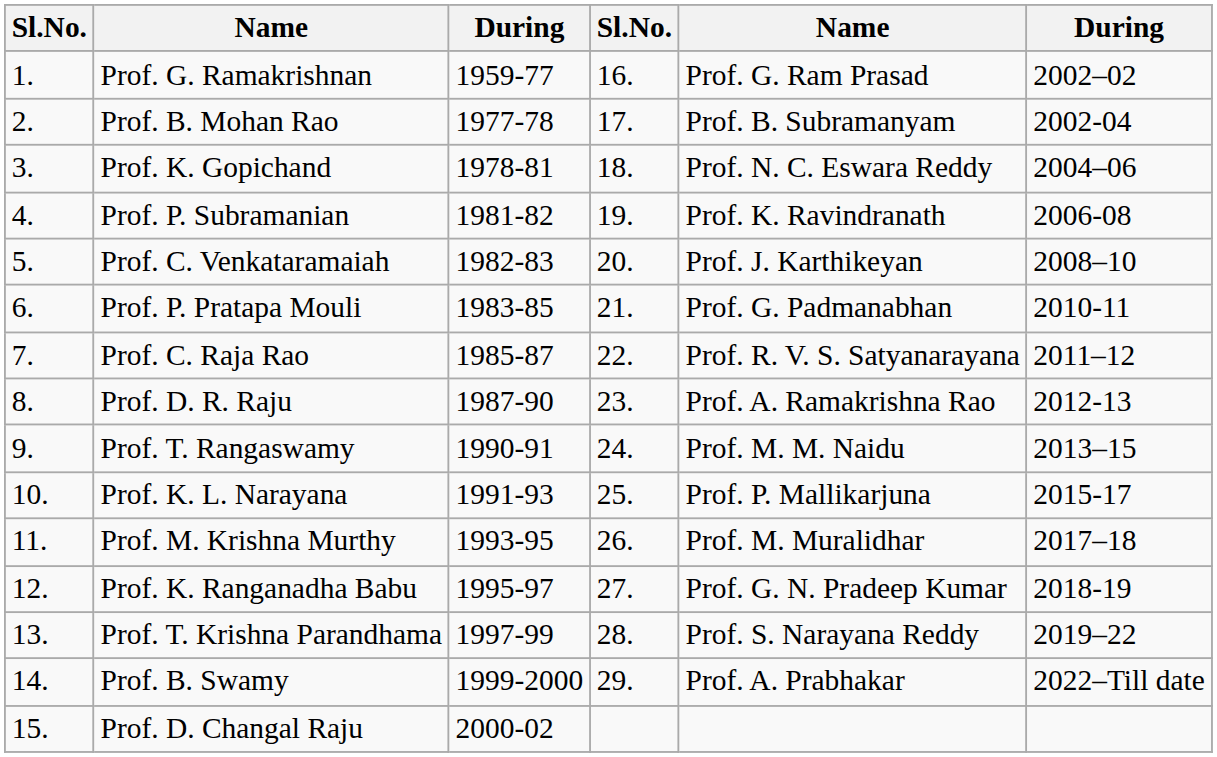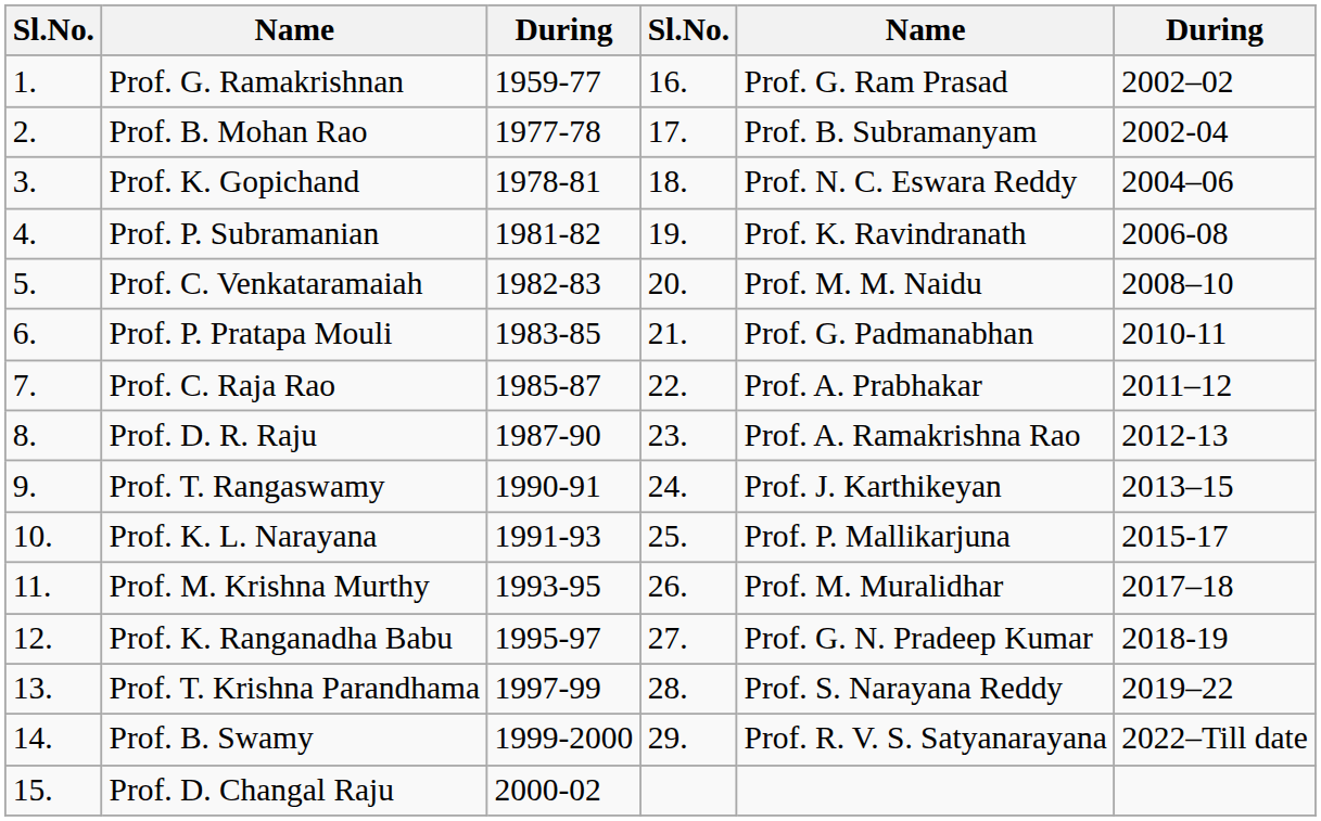 <table class="wikitable">
 <tr>
 <th>Sl.No.</th>
 <th>Name</th>
 <th>During</th>
 <th>Sl.No.</th>
 <th>Name</th>
 <th>During</th>
 </tr>
 <tr>
 <td>1.</td>
 <td>Prof. G. Ramakrishnan</td>
 <td>1959-77</td>
 <td>16.</td>
 <td>Prof. G. Ram Prasad</td>
 <td>2002–02</td>
 </tr>
 <tr>
 <td>2.</td>
 <td>Prof. B. Mohan Rao</td>
 <td>1977-78</td>
 <td>17.</td>
 <td>Prof. B. Subramanyam</td>
 <td>2002-04</td>
 </tr>
 <tr>
 <td>3.</td>
 <td>Prof. K. Gopichand</td>
 <td>1978-81</td>
 <td>18.</td>
 <td>Prof. N. C. Eswara Reddy</td>
 <td>2004–06</td>
 </tr>
 <tr>
 <td>4.</td>
 <td>Prof. P. Subramanian</td>
 <td>1981-82</td>
 <td>19.</td>
 <td>Prof. K. Ravindranath</td>
 <td>2006-08</td>
 </tr>
 <tr>
 <td>5.</td>
 <td>Prof. C. Venkataramaiah</td>
 <td>1982-83</td>
 <td>20.</td>
-<td>Prof. J. Karthikeyan</td>
+<td>Prof. M. M. Naidu</td>
 <td>2008–10</td>
 </tr>
 <tr>
 <td>6.</td>
 <td>Prof. P. Pratapa Mouli</td>
 <td>1983-85</td>
 <td>21.</td>
 <td>Prof. G. Padmanabhan</td>
 <td>2010-11</td>
 </tr>
 <tr>
 <td>7.</td>
 <td>Prof. C. Raja Rao</td>
 <td>1985-87</td>
 <td>22.</td>
-<td>Prof. R. V. S. Satyanarayana</td>
+<td>Prof.  A. Prabhakar</td>
 <td>2011–12</td>
 </tr>
 <tr>
 <td>8.</td>
 <td>Prof. D. R. Raju</td>
 <td>1987-90</td>
 <td>23.</td>
 <td>Prof. A. Ramakrishna Rao</td>
 <td>2012-13</td>
 </tr>
 <tr>
 <td>9.</td>
 <td>Prof. T. Rangaswamy</td>
 <td>1990-91</td>
 <td>24.</td>
-<td>Prof. M. M. Naidu</td>
+<td>Prof. J. Karthikeyan</td>
 <td>2013–15</td>
 </tr>
 <tr>
 <td>10.</td>
 <td>Prof. K. L. Narayana</td>
 <td>1991-93</td>
 <td>25.</td>
 <td>Prof. P. Mallikarjuna</td>
 <td>2015-17</td>
 </tr>
 <tr>
 <td>11.</td>
 <td>Prof. M. Krishna Murthy</td>
 <td>1993-95</td>
 <td>26.</td>
 <td>Prof. M. Muralidhar</td>
 <td>2017–18</td>
 </tr>
 <tr>
 <td>12.</td>
 <td>Prof. K. Ranganadha Babu</td>
 <td>1995-97</td>
 <td>27.</td>
 <td>Prof. G. N. Pradeep Kumar</td>
 <td>2018-19</td>
 </tr>
 <tr>
 <td>13.</td>
 <td>Prof. T. Krishna Parandhama</td>
 <td>1997-99</td>
 <td>28.</td>
 <td>Prof. S. Narayana Reddy</td>
 <td>2019–22</td>
 </tr>
 <tr>
 <td>14.</td>
 <td>Prof. B. Swamy</td>
 <td>1999-2000</td>
 <td>29.</td>
-<td>Prof.  A. Prabhakar</td>
+<td>Prof. R. V. S. Satyanarayana</td>
 <td>2022–Till date</td>
 </tr>
 <tr>
 <td>15.</td>
 <td>Prof. D. Changal Raju</td>
 <td>2000-02</td>
 <td></td>
 <td></td>
 <td></td>
 </tr>
 </table>
